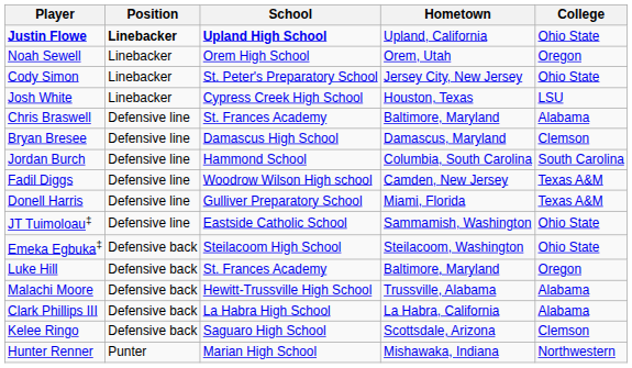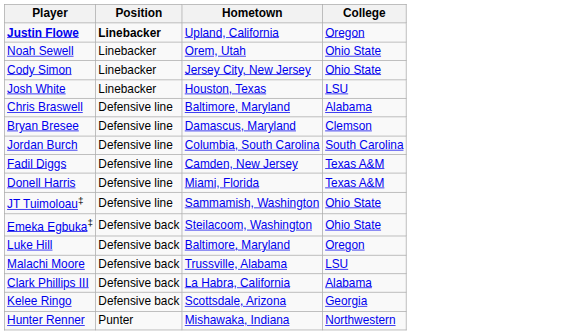 <table class="wikitable">
 <tr>
 <th>Player</th>
 <th>Position</th>
-<th>School</th>
 <th>Hometown</th>
 <th>College</th>
 </tr>
 <tr>
 <td><strong><a href='#'>Justin Flowe</a></strong></td>
 <td><strong>Linebacker</strong></td>
-<td><strong><a href='#'>Upland High School</a></strong></td>
 <td><a href='#'>Upland, California</a></td>
-<td><a href='#'>Ohio State</a></td>
+<td><a href='#'>Oregon</a></td>
 </tr>
 <tr>
 <td><a href='#'>Noah Sewell</a></td>
 <td>Linebacker</td>
-<td><a href='#'>Orem High School</a></td>
 <td><a href='#'>Orem, Utah</a></td>
-<td><a href='#'>Oregon</a></td>
+<td><a href='#'>Ohio State</a></td>
 </tr>
 <tr>
 <td><a href='#'>Cody Simon</a></td>
 <td>Linebacker</td>
-<td><a href='#'>St. Peter's Preparatory School</a></td>
 <td><a href='#'>Jersey City, New Jersey</a></td>
 <td><a href='#'>Ohio State</a></td>
 </tr>
 <tr>
 <td><a href='#'>Josh White</a></td>
 <td>Linebacker</td>
-<td><a href='#'>Cypress Creek High School</a></td>
 <td><a href='#'>Houston, Texas</a></td>
 <td><a href='#'>LSU</a></td>
 </tr>
 <tr>
 <td><a href='#'>Chris Braswell</a></td>
 <td>Defensive line</td>
-<td><a href='#'>St. Frances Academy</a></td>
 <td><a href='#'>Baltimore, Maryland</a></td>
 <td><a href='#'>Alabama</a></td>
 </tr>
 <tr>
 <td><a href='#'>Bryan Bresee</a></td>
 <td>Defensive line</td>
-<td><a href='#'>Damascus High School</a></td>
 <td><a href='#'>Damascus, Maryland</a></td>
 <td><a href='#'>Clemson</a></td>
 </tr>
 <tr>
 <td><a href='#'>Jordan Burch</a></td>
 <td>Defensive line</td>
-<td><a href='#'>Hammond School</a></td>
 <td><a href='#'>Columbia, South Carolina</a></td>
 <td><a href='#'>South Carolina</a></td>
 </tr>
 <tr>
 <td><a href='#'>Fadil Diggs</a></td>
 <td>Defensive line</td>
-<td><a href='#'>Woodrow Wilson High school</a></td>
 <td><a href='#'>Camden, New Jersey</a></td>
 <td><a href='#'>Texas A&M</a></td>
 </tr>
 <tr>
 <td><a href='#'>Donell Harris</a></td>
 <td>Defensive line</td>
-<td><a href='#'>Gulliver Preparatory School</a></td>
 <td><a href='#'>Miami, Florida</a></td>
 <td><a href='#'>Texas A&M</a></td>
 </tr>
 <tr>
 <td><a href='#'>JT Tuimoloau</a><sup>‡</sup></td>
 <td>Defensive line</td>
-<td><a href='#'>Eastside Catholic School</a></td>
 <td><a href='#'>Sammamish, Washington</a></td>
 <td><a href='#'>Ohio State</a></td>
 </tr>
 <tr>
 <td><a href='#'>Emeka Egbuka</a><sup>‡</sup></td>
 <td>Defensive back</td>
-<td><a href='#'>Steilacoom High School</a></td>
 <td><a href='#'>Steilacoom, Washington</a></td>
 <td><a href='#'>Ohio State</a></td>
 </tr>
 <tr>
 <td><a href='#'>Luke Hill</a></td>
 <td>Defensive back</td>
-<td><a href='#'>St. Frances Academy</a></td>
 <td><a href='#'>Baltimore, Maryland</a></td>
 <td><a href='#'>Oregon</a></td>
 </tr>
 <tr>
 <td><a href='#'>Malachi Moore</a></td>
 <td>Defensive back</td>
-<td><a href='#'>Hewitt-Trussville High School</a></td>
 <td><a href='#'>Trussville, Alabama</a></td>
-<td><a href='#'>Alabama</a></td>
+<td><a href='#'>LSU</a></td>
 </tr>
 <tr>
 <td><a href='#'>Clark Phillips III</a></td>
 <td>Defensive back</td>
-<td><a href='#'>La Habra High School</a></td>
 <td><a href='#'>La Habra, California</a></td>
 <td><a href='#'>Alabama</a></td>
 </tr>
 <tr>
 <td><a href='#'>Kelee Ringo</a></td>
 <td>Defensive back</td>
-<td><a href='#'>Saguaro High School</a></td>
 <td><a href='#'>Scottsdale, Arizona</a></td>
-<td><a href='#'>Clemson</a></td>
+<td><a href='#'>Georgia</a></td>
 </tr>
 <tr>
 <td><a href='#'>Hunter Renner</a></td>
 <td>Punter</td>
-<td><a href='#'>Marian High School</a></td>
 <td><a href='#'>Mishawaka, Indiana</a></td>
 <td><a href='#'>Northwestern</a></td>
 </tr>
 </table>
